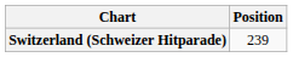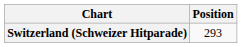 <table class="wikitable sortable plainrowheaders">
 <tr>
 <th scope="col">Chart</th>
 <th scope="col">Position</th>
 </tr>
 <tr>
 <th scope="row">Switzerland (Schweizer Hitparade)</th>
-<td style="text-align:center;">239</td>
+<td style="text-align:center;">293</td>
 </tr>
 </table>
